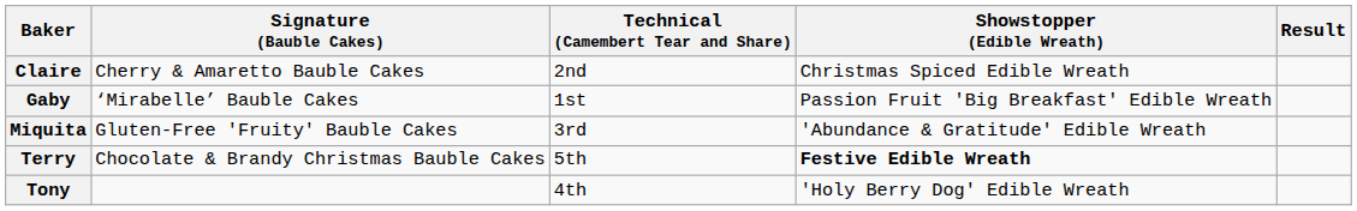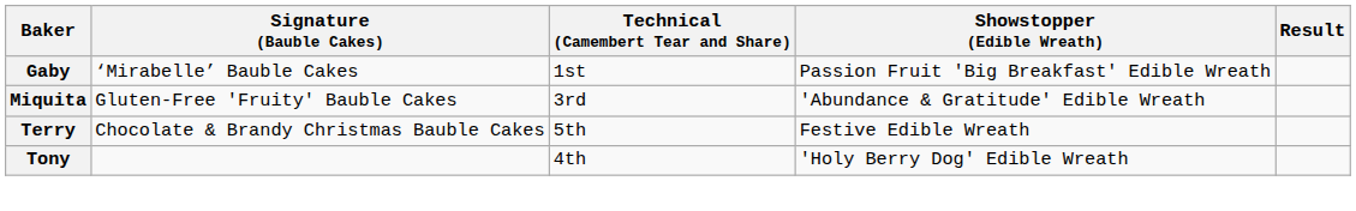 <table class="wikitable sortable col3center sticky-header">
 <tr>
 <th scope="col">Baker</th>
 <th scope="col" class="unsortable">Signature<br><small> (Bauble Cakes) </small></th>
 <th scope="col">Technical<br> <small> (Camembert Tear and Share) </small></th>
 <th scope="col" class="unsortable">Showstopper<br><small> (Edible Wreath) </small></th>
 <th scope="col">Result</th>
-</tr>
-<tr>
-<th scope="row">Claire</th>
-<td>Cherry & Amaretto Bauble Cakes</td>
-<td>2nd</td>
-<td>Christmas Spiced Edible Wreath</td>
-<td></td>
 </tr>
 <tr>
 <th scope="row">Gaby</th>
 <td>‘Mirabelle’ Bauble Cakes</td>
 <td>1st</td>
 <td>Passion Fruit 'Big Breakfast' Edible Wreath</td>
 <td></td>
 </tr>
 <tr>
 <th scope="row">Miquita</th>
 <td>Gluten-Free 'Fruity' Bauble Cakes</td>
 <td>3rd</td>
 <td>'Abundance & Gratitude' Edible Wreath</td>
 <td></td>
 </tr>
 <tr>
 <th scope="row">Terry</th>
 <td>Chocolate & Brandy Christmas Bauble Cakes</td>
 <td>5th</td>
-<td><strong>Festive Edible Wreath</strong></td>
+<td>Festive Edible Wreath</td>
 <td></td>
 </tr>
 <tr>
 <th scope="row">Tony</th>
 <td></td>
 <td>4th</td>
 <td>'Holy Berry Dog' Edible Wreath</td>
 <td></td>
 </tr>
 </table>
